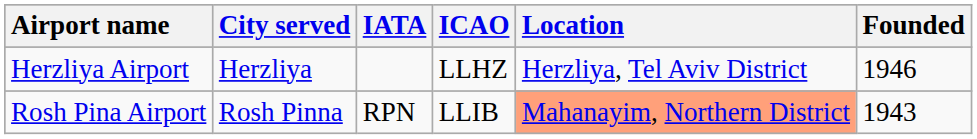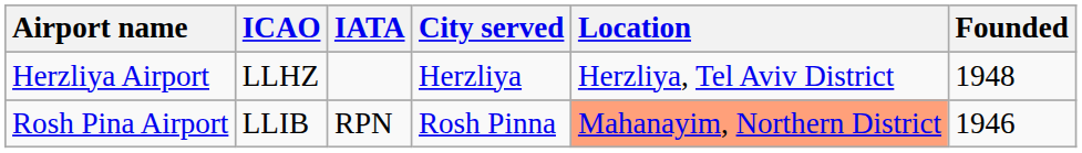 <table class="wikitable sortable">
 <tr valign=baseline>
 <th style="text-align:left;">Airport name</th>
+<th style="text-align:left;"><a href='#'>ICAO</a></th>
+<th style="text-align:left;"><a href='#'>IATA</a></th>
 <th style="text-align:left;"><a href='#'>City served</a></th>
-<th style="text-align:left;"><a href='#'>IATA</a></th>
-<th style="text-align:left;"><a href='#'>ICAO</a></th>
 <th style="text-align:left;"><a href='#'>Location</a></th>
 <th style="text-align:left;">Founded</th>
 </tr>
 <tr valign=top>
 <td><a href='#'>Herzliya Airport</a></td>
+<td>LLHZ</td>
+<td></td>
 <td><a href='#'>Herzliya</a></td>
-<td></td>
-<td>LLHZ</td>
 <td><a href='#'>Herzliya</a>, <a href='#'>Tel Aviv District</a></td>
-<td>1946</td>
+<td>1948</td>
 </tr>
 <tr style="vertical-align:top;">
 <td><a href='#'>Rosh Pina Airport</a></td>
+<td>LLIB</td>
+<td>RPN</td>
 <td><a href='#'>Rosh Pinna</a></td>
-<td>RPN</td>
-<td>LLIB</td>
 <td style="background: lightsalmon;"><a href='#'>Mahanayim</a>, <a href='#'>Northern District</a></td>
-<td>1943</td>
+<td>1946</td>
 </tr>
 </table>
